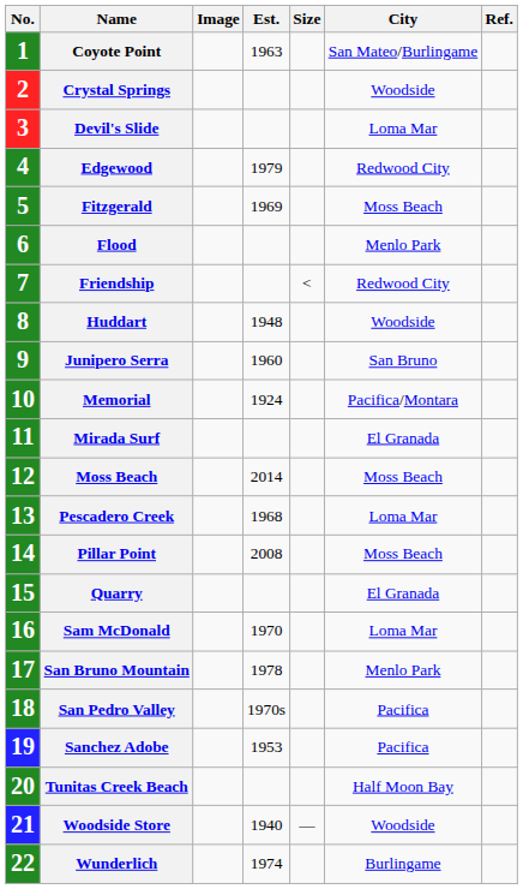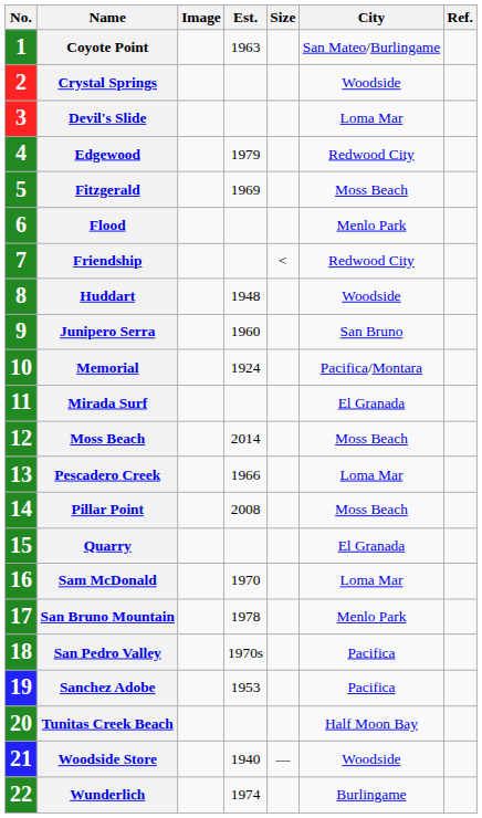 <table class="wikitable sortable" style="font-size:90%;text-align:center;">
 <tr>
 <th>No.</th>
 <th>Name</th>
 <th class="unsortable">Image</th>
 <th>Est.</th>
 <th>Size</th>
 <th>City</th>
 <th class="unsortable">Ref.</th>
 </tr>
 <tr>
 <th style="background:#282;color:#fff;font-size:150%;">1</th>
 <th>Coyote Point<small></small></th>
 <td></td>
 <td>1963</td>
 <td></td>
 <td><a href='#'>San Mateo</a>/<a href='#'>Burlingame</a></td>
 <td></td>
 </tr>
 <tr>
 <th style="background:#f22;color:#fff;font-size:150%;">2</th>
 <th><a href='#'>Crystal Springs</a><small></small></th>
 <td></td>
 <td></td>
 <td></td>
 <td><a href='#'>Woodside</a></td>
 <td></td>
 </tr>
 <tr>
 <th style="background:#f22;color:#fff;font-size:150%;">3</th>
 <th><a href='#'>Devil's Slide</a></th>
 <td></td>
 <td></td>
 <td></td>
 <td><a href='#'>Loma Mar</a></td>
 <td></td>
 </tr>
 <tr>
 <th style="background:#282;color:#fff;font-size:150%;">4</th>
 <th><a href='#'>Edgewood</a></th>
 <td></td>
 <td>1979</td>
 <td></td>
 <td><a href='#'>Redwood City</a></td>
 <td></td>
 </tr>
 <tr>
 <th style="background:#282;color:#fff;font-size:150%;">5</th>
 <th><a href='#'>Fitzgerald</a></th>
 <td></td>
 <td>1969</td>
 <td></td>
 <td><a href='#'>Moss Beach</a></td>
 <td></td>
 </tr>
 <tr>
 <th style="background:#282;color:#fff;font-size:150%;">6</th>
 <th><a href='#'>Flood</a></th>
 <td></td>
 <td></td>
 <td></td>
 <td><a href='#'>Menlo Park</a></td>
 <td></td>
 </tr>
 <tr>
 <th style="background:#282;color:#fff;font-size:150%;">7</th>
 <th><a href='#'>Friendship</a></th>
 <td></td>
 <td></td>
 <td><</td>
 <td><a href='#'>Redwood City</a></td>
 <td></td>
 </tr>
 <tr>
 <th style="background:#282;color:#fff;font-size:150%;">8</th>
 <th><a href='#'>Huddart</a></th>
 <td></td>
 <td>1948</td>
 <td></td>
 <td><a href='#'>Woodside</a></td>
 <td></td>
 </tr>
 <tr>
 <th style="background:#282;color:#fff;font-size:150%;">9</th>
 <th><a href='#'>Junipero Serra</a></th>
 <td></td>
 <td>1960</td>
 <td></td>
 <td><a href='#'>San Bruno</a></td>
 <td></td>
 </tr>
 <tr>
 <th style="background:#282;color:#fff;font-size:150%;">10</th>
 <th><a href='#'>Memorial</a></th>
 <td></td>
 <td>1924</td>
 <td></td>
 <td><a href='#'>Pacifica</a>/<a href='#'>Montara</a></td>
 <td></td>
 </tr>
 <tr>
 <th style="background:#282;color:#fff;font-size:150%;">11</th>
 <th><a href='#'>Mirada Surf</a></th>
 <td></td>
 <td></td>
 <td></td>
 <td><a href='#'>El Granada</a></td>
 <td></td>
 </tr>
 <tr>
 <th style="background:#282;color:#fff;font-size:150%;">12</th>
 <th><a href='#'>Moss Beach</a></th>
 <td></td>
 <td>2014</td>
 <td></td>
 <td><a href='#'>Moss Beach</a></td>
 <td></td>
 </tr>
 <tr>
 <th style="background:#282;color:#fff;font-size:150%;">13</th>
 <th><a href='#'>Pescadero Creek</a></th>
 <td></td>
-<td>1968</td>
+<td>1966</td>
 <td></td>
 <td><a href='#'>Loma Mar</a></td>
 <td></td>
 </tr>
 <tr>
 <th style="background:#282;color:#fff;font-size:150%;">14</th>
 <th><a href='#'>Pillar Point</a></th>
 <td></td>
 <td>2008</td>
 <td></td>
 <td><a href='#'>Moss Beach</a></td>
 <td></td>
 </tr>
 <tr>
 <th style="background:#282;color:#fff;font-size:150%;">15</th>
 <th><a href='#'>Quarry</a></th>
 <td></td>
 <td></td>
 <td></td>
 <td><a href='#'>El Granada</a></td>
 <td></td>
 </tr>
 <tr>
 <th style="background:#282;color:#fff;font-size:150%;">16</th>
 <th><a href='#'>Sam McDonald</a></th>
 <td></td>
 <td>1970</td>
 <td></td>
 <td><a href='#'>Loma Mar</a></td>
 <td></td>
 </tr>
 <tr>
 <th style="background:#282;color:#fff;font-size:150%;">17</th>
 <th><a href='#'>San Bruno Mountain</a></th>
 <td></td>
 <td>1978</td>
 <td></td>
 <td><a href='#'>Menlo Park</a></td>
 <td></td>
 </tr>
 <tr>
 <th style="background:#282;color:#fff;font-size:150%;">18</th>
 <th><a href='#'>San Pedro Valley</a></th>
 <td></td>
 <td>1970s</td>
 <td></td>
 <td><a href='#'>Pacifica</a></td>
 <td></td>
 </tr>
 <tr>
 <th style="background:#22f;color:#fff;font-size:150%;">19</th>
 <th><a href='#'>Sanchez Adobe</a></th>
 <td></td>
 <td>1953</td>
 <td></td>
 <td><a href='#'>Pacifica</a></td>
 <td></td>
 </tr>
 <tr>
 <th style="background:#282;color:#fff;font-size:150%;">20</th>
 <th><a href='#'>Tunitas Creek Beach</a></th>
 <td></td>
 <td></td>
 <td></td>
 <td><a href='#'>Half Moon Bay</a></td>
 <td></td>
 </tr>
 <tr>
 <th style="background:#22f;color:#fff;font-size:150%;">21</th>
 <th><a href='#'>Woodside Store</a></th>
 <td></td>
 <td>1940</td>
 <td>—</td>
 <td><a href='#'>Woodside</a></td>
 <td></td>
 </tr>
 <tr>
 <th style="background:#282;color:#fff;font-size:150%;">22</th>
 <th><a href='#'>Wunderlich</a></th>
 <td></td>
 <td>1974</td>
 <td></td>
 <td><a href='#'>Burlingame</a></td>
 <td></td>
 </tr>
 </table>
